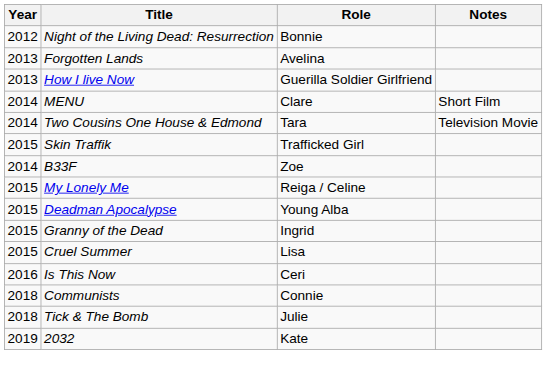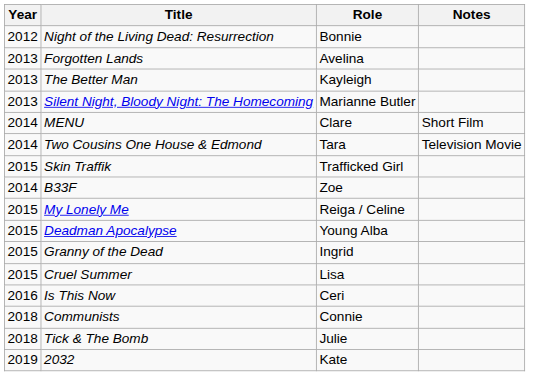 <table class="wikitable sortable">
 <tr>
 <th>Year</th>
 <th>Title</th>
 <th>Role</th>
 <th>Notes</th>
 </tr>
 <tr>
 <td>2012</td>
 <td><em>Night of the Living Dead: Resurrection</em></td>
 <td>Bonnie</td>
 <td></td>
 </tr>
 <tr>
 <td>2013</td>
 <td><em>Forgotten Lands</em></td>
 <td>Avelina</td>
 <td></td>
 </tr>
 <tr>
 <td>2013</td>
-<td><em><a href='#'>How I live Now</a></em></td>
-<td>Guerilla Soldier Girlfriend</td>
+<td><em>The Better Man</em></td>
+<td>Kayleigh</td>
+<td></td>
+</tr>
+<tr>
+<td>2013</td>
+<td><em><a href='#'>Silent Night, Bloody Night: The Homecoming</a></em></td>
+<td>Marianne Butler</td>
 <td></td>
 </tr>
 <tr>
 <td>2014</td>
 <td><em>MENU</em></td>
 <td>Clare</td>
 <td>Short Film</td>
 </tr>
 <tr>
 <td>2014</td>
 <td><em>Two Cousins One House & Edmond</em></td>
 <td>Tara</td>
 <td>Television Movie</td>
 </tr>
 <tr>
 <td>2015</td>
 <td><em>Skin Traffik</em></td>
 <td>Trafficked Girl</td>
 <td></td>
 </tr>
 <tr>
 <td>2014</td>
 <td><em>B33F</em></td>
 <td>Zoe</td>
 <td></td>
 </tr>
 <tr>
 <td>2015</td>
 <td><em><a href='#'>My Lonely Me</a></em></td>
 <td>Reiga / Celine</td>
 <td></td>
 </tr>
 <tr>
 <td>2015</td>
 <td><em><a href='#'>Deadman Apocalypse</a></em></td>
 <td>Young Alba</td>
 <td></td>
 </tr>
 <tr>
 <td>2015</td>
 <td><em>Granny of the Dead</em></td>
 <td>Ingrid</td>
 <td></td>
 </tr>
 <tr>
 <td>2015</td>
 <td><em>Cruel Summer</em></td>
 <td>Lisa</td>
 <td></td>
 </tr>
 <tr>
 <td>2016</td>
 <td><em>Is This Now</em></td>
 <td>Ceri</td>
 <td></td>
 </tr>
 <tr>
 <td>2018</td>
 <td><em>Communists</em></td>
 <td>Connie</td>
 <td></td>
 </tr>
 <tr>
 <td>2018</td>
 <td><em>Tick & The Bomb</em></td>
 <td>Julie</td>
 <td></td>
 </tr>
 <tr>
 <td>2019</td>
 <td><em>2032</em></td>
 <td>Kate</td>
 </tr>
 </table>
